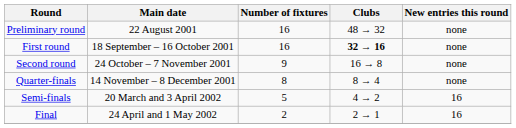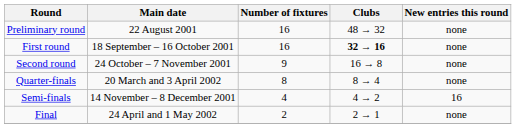 <table class="wikitable" style="text-align:center">
 <tr>
 <th>Round</th>
 <th>Main date</th>
 <th>Number of fixtures</th>
 <th width=100>Clubs</th>
 <th>New entries this round</th>
 </tr>
 <tr>
 <td><a href='#'>Preliminary round</a></td>
 <td>22 August 2001</td>
 <td>16</td>
 <td>48 → 32</td>
 <td>none</td>
 </tr>
 <tr>
 <td><a href='#'>First round</a></td>
 <td>18 September – 16 October 2001</td>
 <td>16</td>
 <td><strong>32 → 16</strong></td>
 <td>none</td>
 </tr>
 <tr>
 <td><a href='#'>Second round</a></td>
 <td>24 October – 7 November 2001</td>
 <td>9</td>
 <td>16 → 8</td>
 <td>none</td>
 </tr>
 <tr>
 <td><a href='#'>Quarter-finals</a></td>
-<td>14 November – 8 December 2001</td>
+<td>20 March and 3 April 2002</td>
 <td>8</td>
 <td>8 → 4</td>
 <td>none</td>
 </tr>
 <tr>
 <td><a href='#'>Semi-finals</a></td>
-<td>20 March and 3 April 2002</td>
-<td>5</td>
+<td>14 November – 8 December 2001</td>
+<td>4</td>
 <td>4 → 2</td>
 <td>16</td>
 </tr>
 <tr>
 <td><a href='#'>Final</a></td>
 <td>24 April and 1 May 2002</td>
 <td>2</td>
 <td>2 → 1</td>
-<td>16</td>
+<td>none</td>
 </tr>
 <tr>
 </tr>
 </table>
